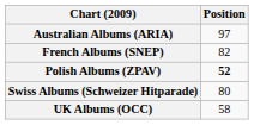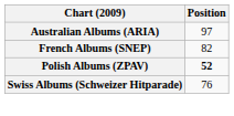 <table class="wikitable plainrowheaders sortable">
 <tr>
 <th scope="col">Chart (2009)</th>
 <th scope="col">Position</th>
 </tr>
 <tr>
 <th scope="row">Australian Albums (ARIA)</th>
 <td style="text-align:center;">97</td>
 </tr>
 <tr>
 <th scope="row">French Albums (SNEP)</th>
 <td style="text-align:center;">82</td>
 </tr>
 <tr>
 <th scope="row">Polish Albums (ZPAV)</th>
 <td style="text-align:center;"><strong>52</strong></td>
 </tr>
 <tr>
 <th scope="row">Swiss Albums (Schweizer Hitparade)</th>
-<td style="text-align:center;">80</td>
-</tr>
-<tr>
-<th scope="row">UK Albums (OCC)</th>
-<td style="text-align:center;">58</td>
+<td style="text-align:center;">76</td>
 </tr>
 </table>
